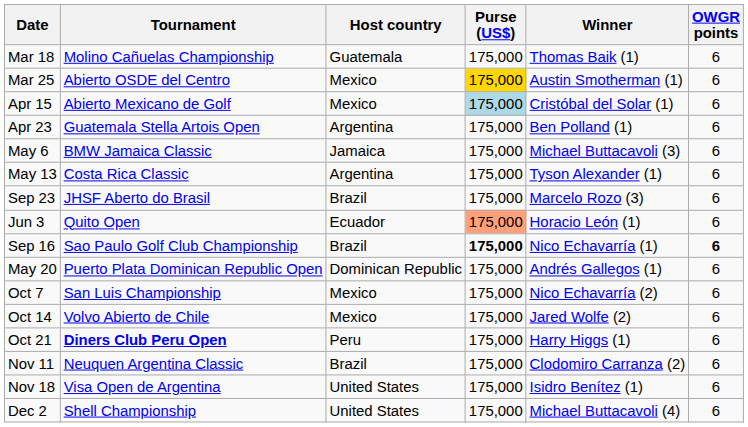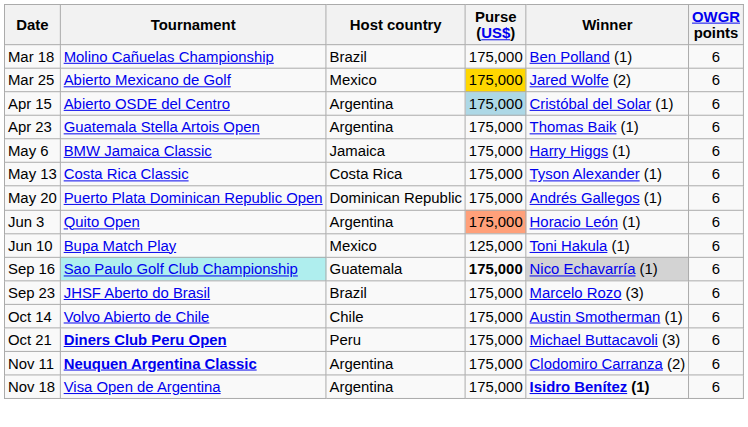 <table class="wikitable" style="font-size:95%;">
 <tr>
 <th>Date</th>
 <th>Tournament</th>
 <th>Host country</th>
 <th>Purse<br>(<a href='#'>US$</a>)</th>
 <th>Winner</th>
 <th><a href='#'>OWGR</a><br>points</th>
 </tr>
 <tr>
 <td>Mar 18</td>
 <td><a href='#'>Molino Cañuelas Championship</a></td>
-<td>Guatemala</td>
+<td>Brazil</td>
 <td align=right>175,000</td>
-<td> <a href='#'>Thomas Baik</a> (1)</td>
+<td> <a href='#'>Ben Polland</a> (1)</td>
 <td align=center>6</td>
 </tr>
 <tr>
 <td>Mar 25</td>
-<td><a href='#'>Abierto OSDE del Centro</a></td>
+<td><a href='#'>Abierto Mexicano de Golf</a></td>
 <td>Mexico</td>
 <td align=right style="background: gold;">175,000</td>
-<td> <a href='#'>Austin Smotherman</a> (1)</td>
+<td> <a href='#'>Jared Wolfe</a> (2)</td>
 <td align=center>6</td>
 </tr>
 <tr>
 <td>Apr 15</td>
-<td><a href='#'>Abierto Mexicano de Golf</a></td>
-<td>Mexico</td>
+<td><a href='#'>Abierto OSDE del Centro</a></td>
+<td>Argentina</td>
 <td align=right style="background: lightblue;">175,000</td>
 <td> <a href='#'>Cristóbal del Solar</a> (1)</td>
 <td align=center>6</td>
 </tr>
 <tr>
 <td>Apr 23</td>
 <td><a href='#'>Guatemala Stella Artois Open</a></td>
 <td>Argentina</td>
 <td align=right>175,000</td>
-<td> <a href='#'>Ben Polland</a> (1)</td>
+<td> <a href='#'>Thomas Baik</a> (1)</td>
 <td align=center>6</td>
 </tr>
 <tr>
 <td>May 6</td>
 <td><a href='#'>BMW Jamaica Classic</a></td>
 <td>Jamaica</td>
 <td align=right>175,000</td>
-<td> <a href='#'>Michael Buttacavoli</a> (3)</td>
+<td> <a href='#'>Harry Higgs</a> (1)</td>
 <td align=center>6</td>
 </tr>
 <tr>
 <td>May 13</td>
 <td><a href='#'>Costa Rica Classic</a></td>
-<td>Argentina</td>
+<td>Costa Rica</td>
 <td align=right>175,000</td>
 <td> <a href='#'>Tyson Alexander</a> (1)</td>
+<td align=center>6</td>
+</tr>
+<tr>
+<td>May 20</td>
+<td><a href='#'>Puerto Plata Dominican Republic Open</a></td>
+<td>Dominican Republic</td>
+<td align=right>175,000</td>
+<td> <a href='#'>Andrés Gallegos</a> (1)</td>
+<td align=center>6</td>
+</tr>
+<tr>
+<td>Jun 3</td>
+<td><a href='#'>Quito Open</a></td>
+<td>Argentina</td>
+<td align=right style="background: lightsalmon;">175,000</td>
+<td> <a href='#'>Horacio León</a> (1)</td>
+<td align=center>6</td>
+</tr>
+<tr>
+<td>Jun 10</td>
+<td><a href='#'>Bupa Match Play</a></td>
+<td>Mexico</td>
+<td align=right>125,000</td>
+<td> <a href='#'>Toni Hakula</a> (1)</td>
+<td align=center>6</td>
+</tr>
+<tr>
+<td>Sep 16</td>
+<td style="background: paleturquoise;"><a href='#'>Sao Paulo Golf Club Championship</a></td>
+<td>Guatemala</td>
+<td align=right><strong>175,000</strong></td>
+<td style="background: lightgrey;"> <a href='#'>Nico Echavarría</a> (1)</td>
 <td align=center>6</td>
 </tr>
 <tr>
 <td>Sep 23</td>
 <td><a href='#'>JHSF Aberto do Brasil</a></td>
 <td>Brazil</td>
 <td align=right>175,000</td>
 <td> <a href='#'>Marcelo Rozo</a> (3)</td>
 <td align=center>6</td>
 </tr>
 <tr>
-<td>Jun 3</td>
-<td><a href='#'>Quito Open</a></td>
-<td>Ecuador</td>
-<td align=right style="background: lightsalmon;">175,000</td>
-<td> <a href='#'>Horacio León</a> (1)</td>
-<td align=center>6</td>
-</tr>
-<tr>
-<td>Sep 16</td>
-<td><a href='#'>Sao Paulo Golf Club Championship</a></td>
-<td>Brazil</td>
-<td align=right><strong>175,000</strong></td>
-<td> <a href='#'>Nico Echavarría</a> (1)</td>
-<td align=center><strong>6</strong></td>
-</tr>
-<tr>
-<td>May 20</td>
-<td><a href='#'>Puerto Plata Dominican Republic Open</a></td>
-<td>Dominican Republic</td>
-<td align=right>175,000</td>
-<td> <a href='#'>Andrés Gallegos</a> (1)</td>
-<td align=center>6</td>
-</tr>
-<tr>
-<td>Oct 7</td>
-<td><a href='#'>San Luis Championship</a></td>
-<td>Mexico</td>
-<td align=right>175,000</td>
-<td> <a href='#'>Nico Echavarría</a> (2)</td>
-<td align=center>6</td>
-</tr>
-<tr>
 <td>Oct 14</td>
 <td><a href='#'>Volvo Abierto de Chile</a></td>
-<td>Mexico</td>
+<td>Chile</td>
 <td align=right>175,000</td>
-<td> <a href='#'>Jared Wolfe</a> (2)</td>
+<td> <a href='#'>Austin Smotherman</a> (1)</td>
 <td align=center>6</td>
 </tr>
 <tr>
 <td>Oct 21</td>
 <td><strong><a href='#'>Diners Club Peru Open</a></strong></td>
 <td>Peru</td>
 <td align=right>175,000</td>
-<td> <a href='#'>Harry Higgs</a> (1)</td>
+<td> <a href='#'>Michael Buttacavoli</a> (3)</td>
 <td align=center>6</td>
 </tr>
 <tr>
 <td>Nov 11</td>
-<td><a href='#'>Neuquen Argentina Classic</a></td>
-<td>Brazil</td>
+<td><strong><a href='#'>Neuquen Argentina Classic</a></strong></td>
+<td>Argentina</td>
 <td align=right>175,000</td>
 <td> <a href='#'>Clodomiro Carranza</a> (2)</td>
 <td align=center>6</td>
 </tr>
 <tr>
 <td>Nov 18</td>
 <td><a href='#'>Visa Open de Argentina</a></td>
-<td>United States</td>
+<td>Argentina</td>
 <td align=right>175,000</td>
-<td> <a href='#'>Isidro Benítez</a> (1)</td>
-<td align=center>6</td>
-</tr>
-<tr>
-<td>Dec 2</td>
-<td><a href='#'>Shell Championship</a></td>
-<td>United States</td>
-<td align=right>175,000</td>
-<td> <a href='#'>Michael Buttacavoli</a> (4)</td>
+<td><strong> <a href='#'>Isidro Benítez</a> (1)</strong></td>
 <td align=center>6</td>
 </tr>
 </table>
